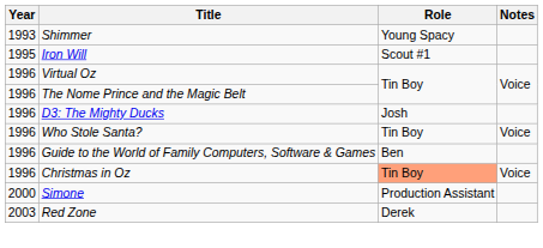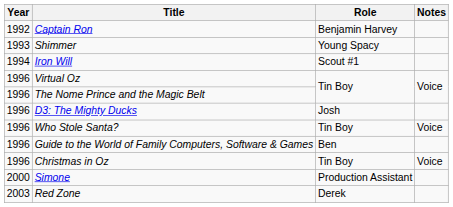 <table class="wikitable sortable">
 <tr>
 <th>Year</th>
 <th>Title</th>
 <th>Role</th>
 <th>Notes</th>
 </tr>
 <tr>
+<td>1992</td>
+<td><em><a href='#'>Captain Ron</a></em></td>
+<td>Benjamin Harvey</td>
+<td></td>
+</tr>
+<tr>
 <td>1993</td>
 <td><em>Shimmer</em></td>
 <td>Young Spacy</td>
 <td></td>
 </tr>
 <tr>
-<td>1995</td>
+<td>1994</td>
 <td><em><a href='#'>Iron Will</a></em></td>
 <td>Scout #1</td>
 <td></td>
 </tr>
 <tr>
 <td>1996</td>
 <td><em>Virtual Oz</em></td>
 <td rowspan="2">Tin Boy</td>
 <td rowspan="2">Voice</td>
 </tr>
 <tr>
 <td>1996</td>
 <td><em>The Nome Prince and the Magic Belt</em></td>
 </tr>
 <tr>
 <td>1996</td>
 <td><em><a href='#'>D3: The Mighty Ducks</a></em></td>
 <td>Josh</td>
 <td></td>
 </tr>
 <tr>
 <td>1996</td>
 <td><em>Who Stole Santa?</em></td>
 <td>Tin Boy</td>
 <td>Voice</td>
 </tr>
 <tr>
 <td>1996</td>
 <td><em>Guide to the World of Family Computers, Software & Games</em></td>
 <td>Ben</td>
 <td></td>
 </tr>
 <tr>
 <td>1996</td>
 <td><em>Christmas in Oz</em></td>
-<td style="background: lightsalmon;">Tin Boy</td>
+<td>Tin Boy</td>
 <td>Voice</td>
 </tr>
 <tr>
 <td>2000</td>
 <td><a href='#'><em>Simone</em></a></td>
 <td>Production Assistant</td>
 <td></td>
 </tr>
 <tr>
 <td>2003</td>
 <td><em>Red Zone</em></td>
 <td>Derek</td>
 <td></td>
 </tr>
 </table>
